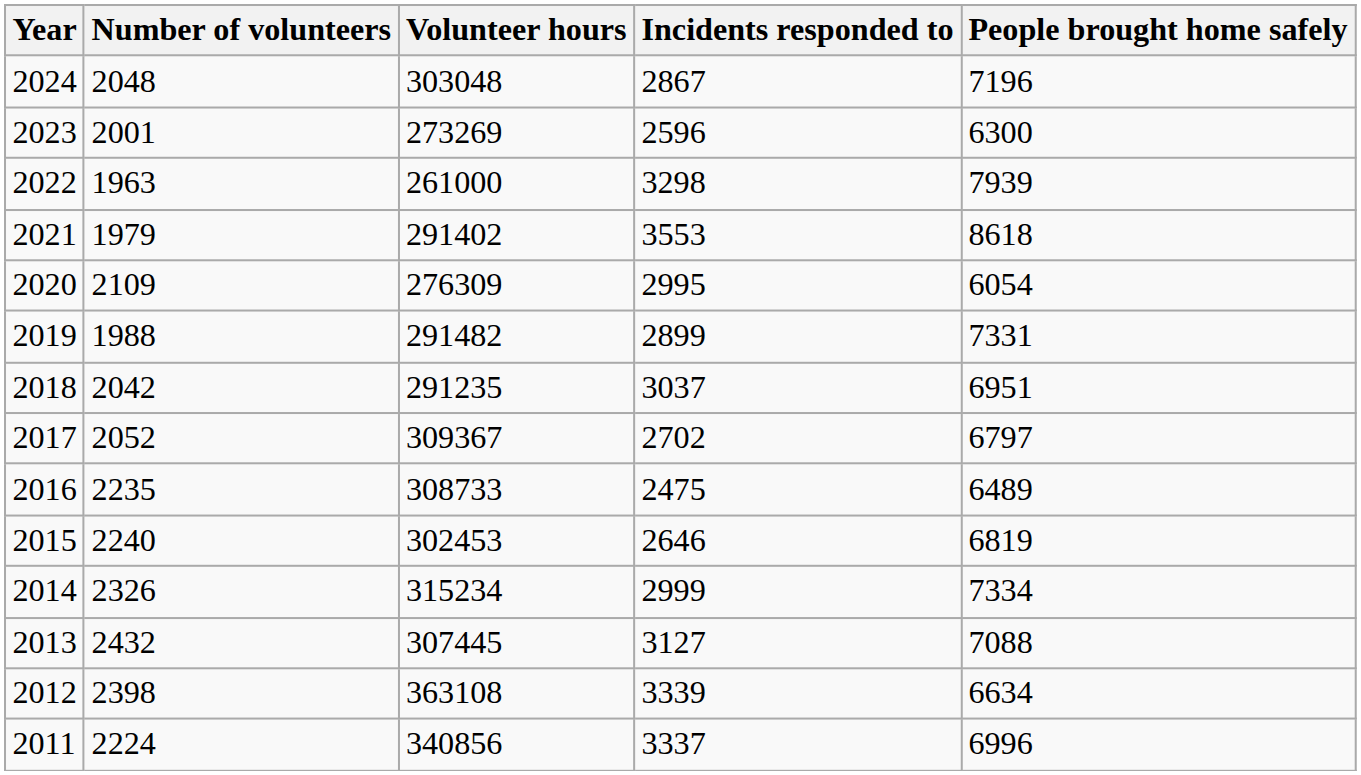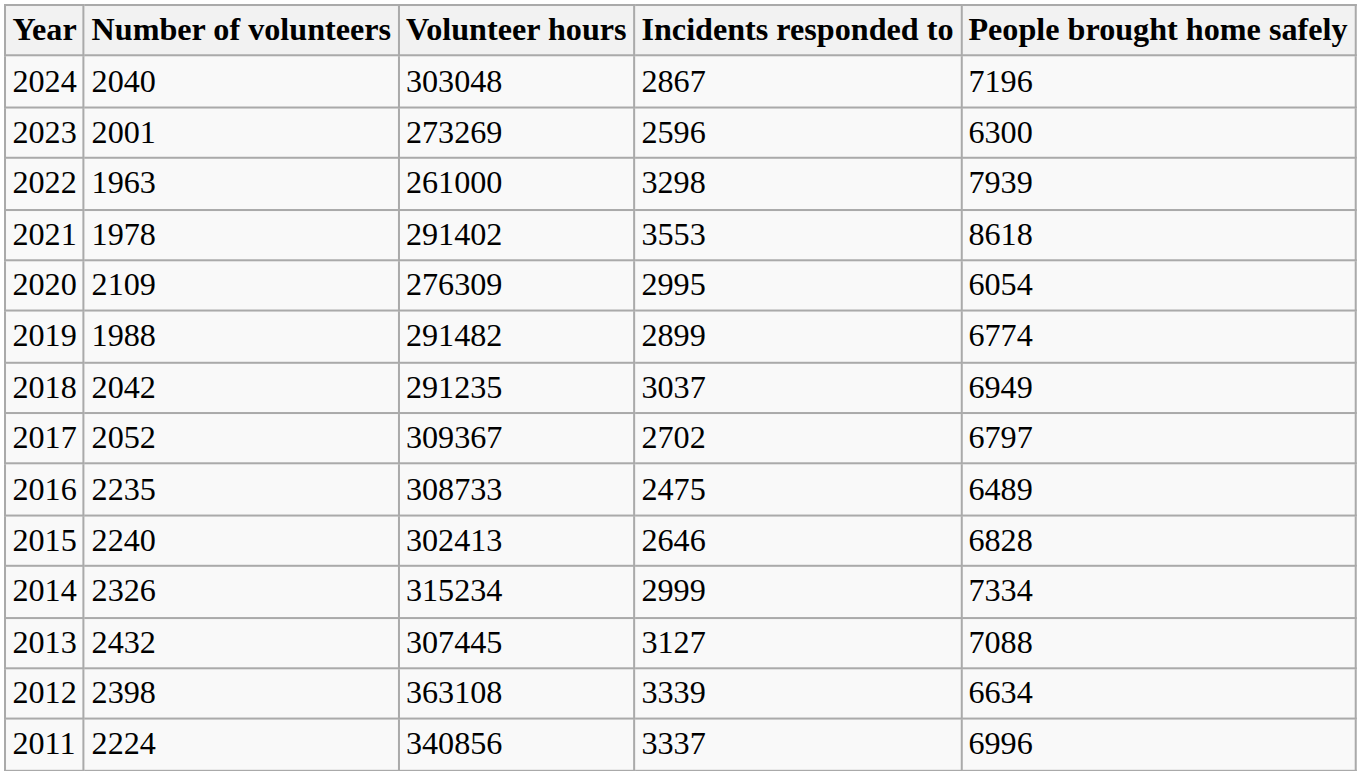 <table class="wikitable">
 <tr>
 <th>Year</th>
 <th>Number of volunteers</th>
 <th>Volunteer hours</th>
 <th>Incidents responded to</th>
 <th>People brought home safely</th>
 </tr>
 <tr>
 <td>2024</td>
-<td>2048</td>
+<td>2040</td>
 <td>303048</td>
 <td>2867</td>
 <td>7196</td>
 </tr>
 <tr>
 <td>2023</td>
 <td>2001</td>
 <td>273269</td>
 <td>2596</td>
 <td>6300</td>
 </tr>
 <tr>
 <td>2022</td>
 <td>1963</td>
 <td>261000</td>
 <td>3298</td>
 <td>7939</td>
 </tr>
 <tr>
 <td>2021</td>
-<td>1979</td>
+<td>1978</td>
 <td>291402</td>
 <td>3553</td>
 <td>8618</td>
 </tr>
 <tr>
 <td>2020</td>
 <td>2109</td>
 <td>276309</td>
 <td>2995</td>
 <td>6054</td>
 </tr>
 <tr>
 <td>2019</td>
 <td>1988</td>
 <td>291482</td>
 <td>2899</td>
-<td>7331</td>
+<td>6774</td>
 </tr>
 <tr>
 <td>2018</td>
 <td>2042</td>
 <td>291235</td>
 <td>3037</td>
-<td>6951</td>
+<td>6949</td>
 </tr>
 <tr>
 <td>2017</td>
 <td>2052</td>
 <td>309367</td>
 <td>2702</td>
 <td>6797</td>
 </tr>
 <tr>
 <td>2016</td>
 <td>2235</td>
 <td>308733</td>
 <td>2475</td>
 <td>6489</td>
 </tr>
 <tr>
 <td>2015</td>
 <td>2240</td>
-<td>302453</td>
+<td>302413</td>
 <td>2646</td>
-<td>6819</td>
+<td>6828</td>
 </tr>
 <tr>
 <td>2014</td>
 <td>2326</td>
 <td>315234</td>
 <td>2999</td>
 <td>7334</td>
 </tr>
 <tr>
 <td>2013</td>
 <td>2432</td>
 <td>307445</td>
 <td>3127</td>
 <td>7088</td>
 </tr>
 <tr>
 <td>2012</td>
 <td>2398</td>
 <td>363108</td>
 <td>3339</td>
 <td>6634</td>
 </tr>
 <tr>
 <td>2011</td>
 <td>2224</td>
 <td>340856</td>
 <td>3337</td>
 <td>6996</td>
 </tr>
 </table>
